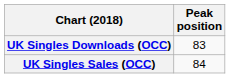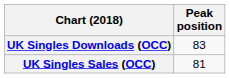 <table class="wikitable sortable plainrowheaders" style="text-align:center">
 <tr>
 <th scope="col">Chart (2018)</th>
 <th scope="col">Peak<br>position</th>
 </tr>
 <tr>
 <th scope="row"><a href='#'>UK Singles Downloads</a> (<a href='#'>OCC</a>)</th>
 <td>83</td>
 </tr>
 <tr>
 <th scope="row"><a href='#'>UK Singles Sales</a> (<a href='#'>OCC</a>)</th>
-<td>84</td>
+<td>81</td>
 </tr>
 </table>
